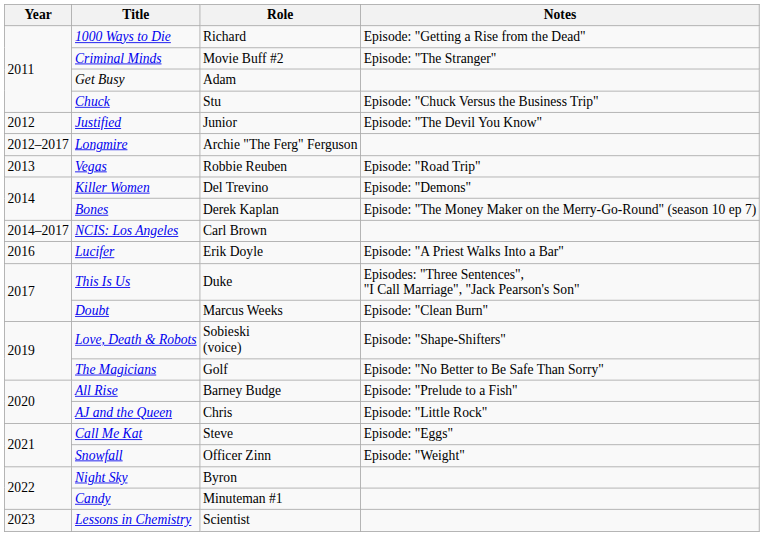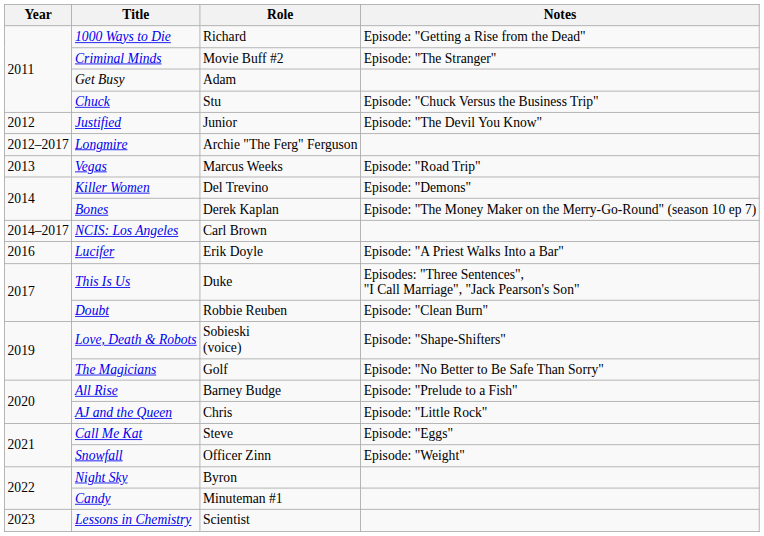 <table class="wikitable sortable">
 <tr>
 <th>Year</th>
 <th>Title</th>
 <th>Role</th>
 <th class="unsortable">Notes</th>
 </tr>
 <tr>
 <td rowspan="4">2011</td>
 <td><em><a href='#'>1000 Ways to Die</a></em></td>
 <td>Richard</td>
 <td>Episode: "Getting a Rise from the Dead"</td>
 </tr>
 <tr>
 <td><em><a href='#'>Criminal Minds</a></em></td>
 <td>Movie Buff #2</td>
 <td>Episode: "The Stranger"</td>
 </tr>
 <tr>
 <td><em>Get Busy</em></td>
 <td>Adam</td>
 <td></td>
 </tr>
 <tr>
 <td><em><a href='#'>Chuck</a></em></td>
 <td>Stu</td>
 <td>Episode: "Chuck Versus the Business Trip"</td>
 </tr>
 <tr>
 <td>2012</td>
 <td><em><a href='#'>Justified</a></em></td>
 <td>Junior</td>
 <td>Episode: "The Devil You Know"</td>
 </tr>
 <tr>
 <td>2012–2017</td>
 <td><em><a href='#'>Longmire</a></em></td>
 <td>Archie "The Ferg" Ferguson</td>
 <td></td>
 </tr>
 <tr>
 <td>2013</td>
 <td><em><a href='#'>Vegas</a></em></td>
-<td>Robbie Reuben</td>
+<td>Marcus Weeks</td>
 <td>Episode: "Road Trip"</td>
 </tr>
 <tr>
 <td rowspan="2">2014</td>
 <td><em><a href='#'>Killer Women</a></em></td>
 <td>Del Trevino</td>
 <td>Episode: "Demons"</td>
 </tr>
 <tr>
 <td><em><a href='#'>Bones</a></em></td>
 <td>Derek Kaplan</td>
 <td>Episode: "The Money Maker on the Merry-Go-Round" (season 10 ep 7)</td>
 </tr>
 <tr>
 <td>2014–2017</td>
 <td><em><a href='#'>NCIS: Los Angeles</a></em></td>
 <td>Carl Brown</td>
 <td></td>
 </tr>
 <tr>
 <td>2016</td>
 <td><em><a href='#'>Lucifer</a></em></td>
 <td>Erik Doyle</td>
 <td>Episode: "A Priest Walks Into a Bar"</td>
 </tr>
 <tr>
 <td rowspan="2">2017</td>
 <td><em><a href='#'>This Is Us</a></em></td>
 <td>Duke</td>
 <td>Episodes: "Three Sentences",<br> "I Call Marriage", "Jack Pearson's Son"</td>
 </tr>
 <tr>
 <td><em><a href='#'>Doubt</a></em></td>
-<td>Marcus Weeks</td>
+<td>Robbie Reuben</td>
 <td>Episode: "Clean Burn"</td>
 </tr>
 <tr>
 <td rowspan="2">2019</td>
 <td><em><a href='#'>Love, Death & Robots</a></em></td>
 <td>Sobieski <br> (voice)</td>
 <td>Episode: "Shape-Shifters"</td>
 </tr>
 <tr>
 <td><em><a href='#'>The Magicians</a></em></td>
 <td>Golf</td>
 <td>Episode: "No Better to Be Safe Than Sorry"</td>
 </tr>
 <tr>
 <td rowspan="2">2020</td>
 <td><em><a href='#'>All Rise</a></em></td>
 <td>Barney Budge</td>
 <td>Episode: "Prelude to a Fish"</td>
 </tr>
 <tr>
 <td><em><a href='#'>AJ and the Queen</a></em></td>
 <td>Chris</td>
 <td>Episode: "Little Rock"</td>
 </tr>
 <tr>
 <td rowspan="2">2021</td>
 <td><em><a href='#'>Call Me Kat</a></em></td>
 <td>Steve</td>
 <td>Episode: "Eggs"</td>
 </tr>
 <tr>
 <td><em><a href='#'>Snowfall</a></em></td>
 <td>Officer Zinn</td>
 <td>Episode: "Weight"</td>
 </tr>
 <tr>
 <td rowspan="2">2022</td>
 <td><em><a href='#'>Night Sky</a></em></td>
 <td>Byron</td>
 <td></td>
 </tr>
 <tr>
 <td><em><a href='#'>Candy</a></em></td>
 <td>Minuteman #1</td>
 <td></td>
 </tr>
 <tr>
 <td>2023</td>
 <td><em><a href='#'>Lessons in Chemistry</a></em></td>
 <td>Scientist</td>
 <td></td>
 </tr>
 </table>
